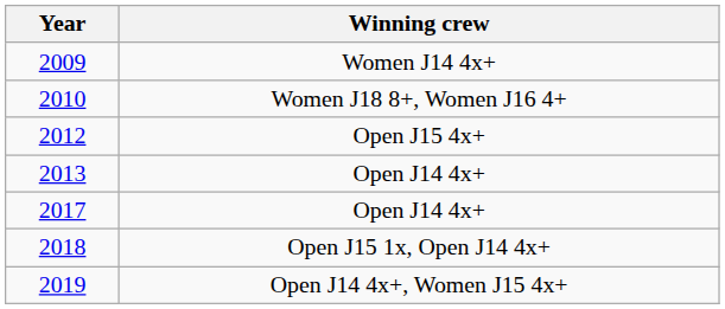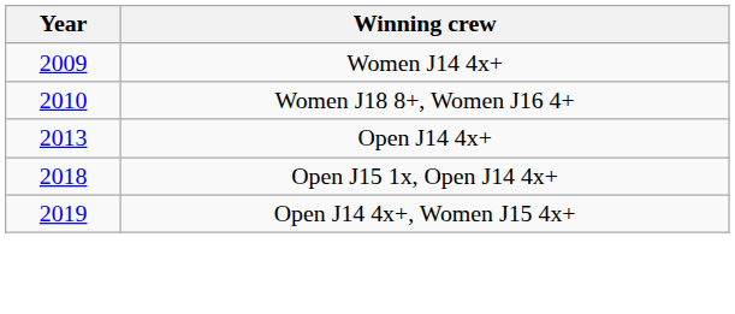 <table class="wikitable" style="text-align:center">
 <tr>
 <th width=70>Year</th>
 <th width=400>Winning crew</th>
 </tr>
 <tr>
 <td><a href='#'>2009</a></td>
 <td>Women J14 4x+</td>
 </tr>
 <tr>
 <td><a href='#'>2010</a></td>
 <td>Women J18 8+, Women J16 4+</td>
 </tr>
 <tr>
-<td><a href='#'>2012</a></td>
-<td>Open J15 4x+</td>
-</tr>
-<tr>
 <td><a href='#'>2013</a></td>
-<td>Open J14 4x+ </td>
-</tr>
-<tr>
-<td><a href='#'>2017</a></td>
 <td>Open J14 4x+ </td>
 </tr>
 <tr>
 <td><a href='#'>2018</a></td>
 <td>Open J15 1x, Open J14 4x+ </td>
 </tr>
 <tr>
 <td><a href='#'>2019</a></td>
 <td>Open J14 4x+, Women J15 4x+ </td>
 </tr>
 </table>
